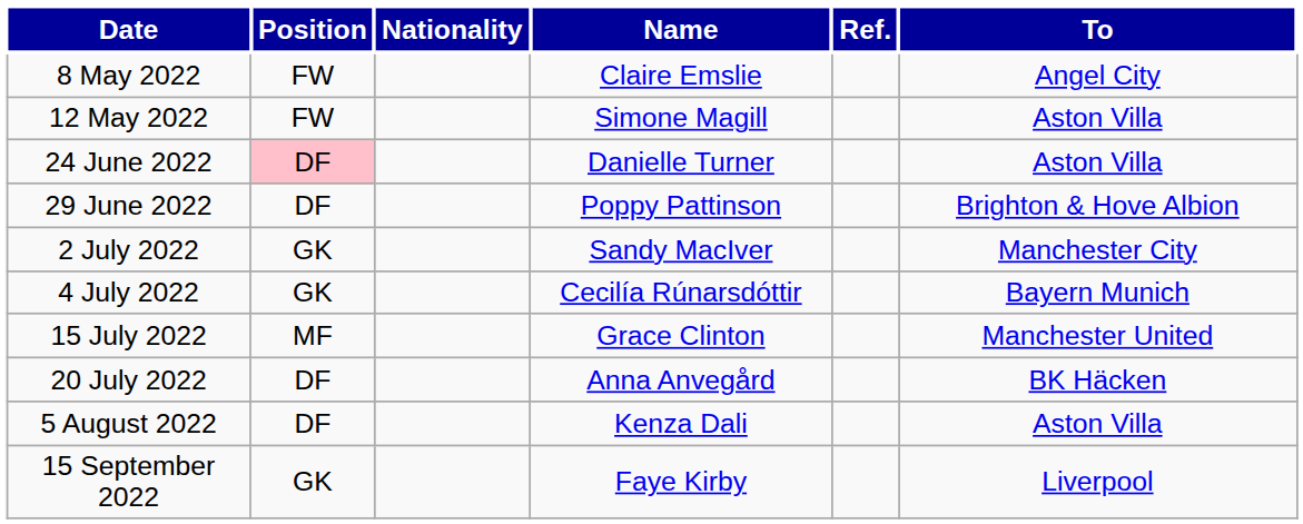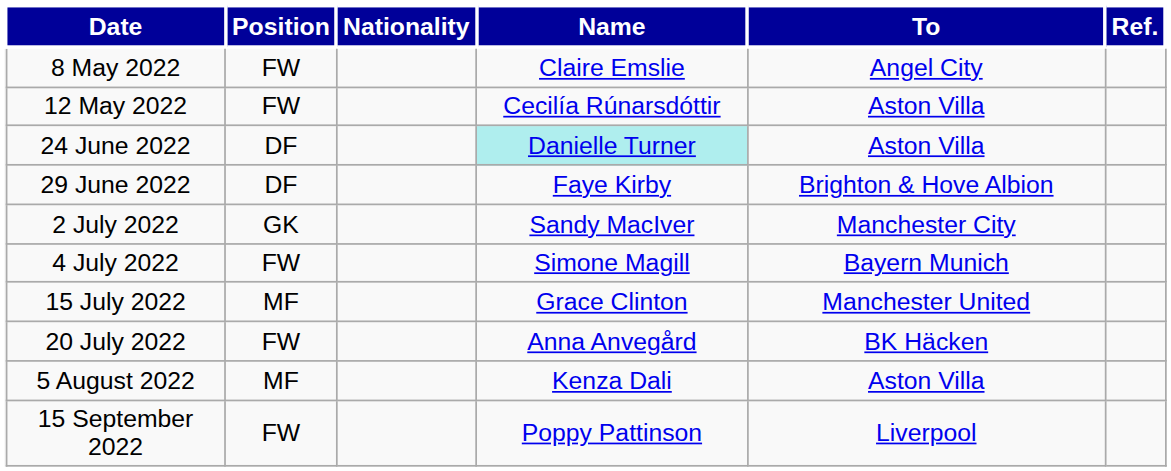 <table class="wikitable" style="text-align:center; font-size:90%; ">
 <tr>
 <th style="background:#000099;color:white;border:2px solid #ffffff; width:120px;">Date</th>
 <th style="background:#000099;color:white;border:2px solid #ffffff; width:50px;">Position</th>
 <th style="background:#000099;color:white;border:2px solid #ffffff; width:50px;">Nationality</th>
 <th style="background:#000099;color:white;border:2px solid #ffffff; width:150px;">Name</th>
+<th style="background:#000099;color:white;border:2px solid #ffffff; width:200px;">To</th>
 <th style="background:#000099;color:white;border:2px solid #ffffff; width:25px;">Ref.</th>
-<th style="background:#000099;color:white;border:2px solid #ffffff; width:200px;">To</th>
 </tr>
 <tr>
 <td>8 May 2022</td>
 <td>FW</td>
 <td></td>
 <td><a href='#'>Claire Emslie</a></td>
+<td> <a href='#'>Angel City</a></td>
 <td></td>
-<td> <a href='#'>Angel City</a></td>
 </tr>
 <tr>
 <td>12 May 2022</td>
 <td>FW</td>
 <td></td>
-<td><a href='#'>Simone Magill</a></td>
+<td><a href='#'>Cecilía Rúnarsdóttir</a></td>
+<td> <a href='#'>Aston Villa</a></td>
 <td></td>
-<td> <a href='#'>Aston Villa</a></td>
 </tr>
 <tr>
 <td>24 June 2022</td>
-<td style="background: pink;">DF</td>
+<td>DF</td>
 <td></td>
-<td><a href='#'>Danielle Turner</a></td>
+<td style="background: paleturquoise;"><a href='#'>Danielle Turner</a></td>
+<td> <a href='#'>Aston Villa</a></td>
 <td></td>
-<td> <a href='#'>Aston Villa</a></td>
 </tr>
 <tr>
 <td>29 June 2022</td>
 <td>DF</td>
 <td></td>
-<td><a href='#'>Poppy Pattinson</a></td>
+<td><a href='#'>Faye Kirby</a></td>
+<td> <a href='#'>Brighton & Hove Albion</a></td>
 <td></td>
-<td> <a href='#'>Brighton & Hove Albion</a></td>
 </tr>
 <tr>
 <td>2 July 2022</td>
 <td>GK</td>
 <td></td>
 <td><a href='#'>Sandy MacIver</a></td>
+<td> <a href='#'>Manchester City</a></td>
 <td></td>
-<td> <a href='#'>Manchester City</a></td>
 </tr>
 <tr>
 <td>4 July 2022</td>
-<td>GK</td>
+<td>FW</td>
 <td></td>
-<td><a href='#'>Cecilía Rúnarsdóttir</a></td>
+<td><a href='#'>Simone Magill</a></td>
+<td> <a href='#'>Bayern Munich</a></td>
 <td></td>
-<td> <a href='#'>Bayern Munich</a></td>
 </tr>
 <tr>
 <td>15 July 2022</td>
 <td>MF</td>
 <td></td>
 <td><a href='#'>Grace Clinton</a></td>
+<td> <a href='#'>Manchester United</a></td>
 <td></td>
-<td> <a href='#'>Manchester United</a></td>
 </tr>
 <tr>
 <td>20 July 2022</td>
-<td>DF</td>
+<td>FW</td>
 <td></td>
 <td><a href='#'>Anna Anvegård</a></td>
+<td> <a href='#'>BK Häcken</a></td>
 <td></td>
-<td> <a href='#'>BK Häcken</a></td>
 </tr>
 <tr>
 <td>5 August 2022</td>
-<td>DF</td>
+<td>MF</td>
 <td></td>
 <td><a href='#'>Kenza Dali</a></td>
+<td> <a href='#'>Aston Villa</a></td>
 <td></td>
-<td> <a href='#'>Aston Villa</a></td>
 </tr>
 <tr>
 <td>15 September 2022</td>
-<td>GK</td>
+<td>FW</td>
 <td></td>
-<td><a href='#'>Faye Kirby</a></td>
+<td><a href='#'>Poppy Pattinson</a></td>
+<td> <a href='#'>Liverpool</a></td>
 <td></td>
-<td> <a href='#'>Liverpool</a></td>
 </tr>
 </table>
